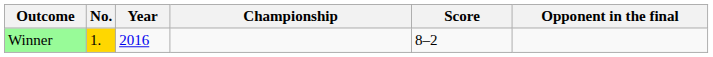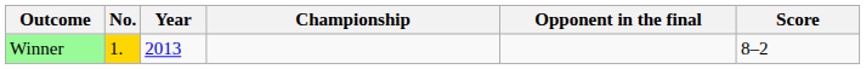 <table class="sortable wikitable">
 <tr>
 <th width="80">Outcome</th>
 <th width="20">No.</th>
 <th width="50">Year</th>
 <th width="250">Championship</th>
+<th width="200">Opponent in the final</th>
 <th width="100">Score</th>
-<th width="200">Opponent in the final</th>
 </tr>
 <tr>
 <td style="background:#98fb98;">Winner</td>
 <td style="background: gold;">1.</td>
-<td><a href='#'>2016</a></td>
+<td><a href='#'>2013</a></td>
 <td></td>
+<td> </td>
 <td>8–2</td>
-<td> </td>
 </tr>
 </table>
